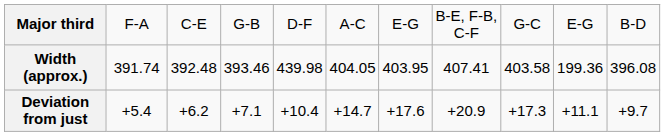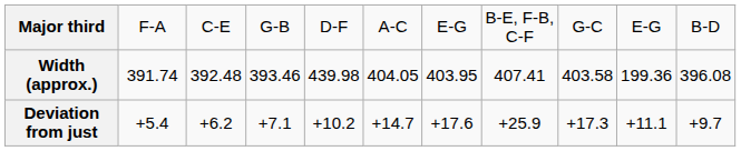 <table class="wikitable" style="margin:2.5em auto; text-align:center">
 <tr>
 <th>  Major third  </th>
 <td>F-A</td>
 <td>C-E</td>
 <td>G-B</td>
 <td>D-F</td>
 <td>A-C</td>
 <td>E-G</td>
 <td>B-E, F-B,<br> C-F</td>
 <td>G-C</td>
 <td>E-G</td>
 <td>B-D</td>
 </tr>
 <tr style="height: 3em;">
 <th><div>Width</div><div>(approx.)</div></th>
 <td> 391.74 </td>
 <td>392.48</td>
 <td>393.46</td>
 <td>439.98</td>
 <td>404.05</td>
 <td>403.95</td>
 <td>407.41</td>
 <td>403.58</td>
 <td>199.36</td>
 <td>396.08</td>
 </tr>
 <tr>
 <th>Deviation<br>from just</th>
 <td>+5.4</td>
 <td>+6.2</td>
 <td>+7.1</td>
-<td>+10.4</td>
+<td>+10.2</td>
 <td>+14.7</td>
 <td>+17.6</td>
-<td>+20.9</td>
+<td>+25.9</td>
 <td>+17.3</td>
 <td>+11.1</td>
 <td>+9.7</td>
 </tr>
 </table>
